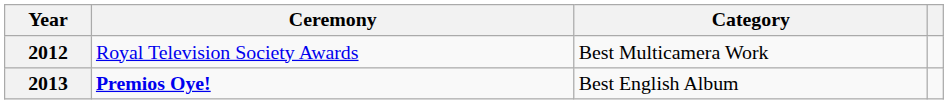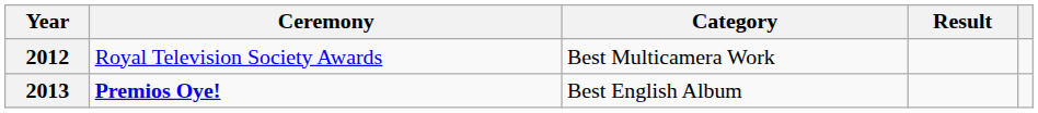 <table class="wikitable sortable plainrowheaders" style="width: 60%;">
 <tr>
 <th scope="col">Year</th>
 <th scope="col">Ceremony</th>
 <th scope="col">Category</th>
+<th scope="col">Result</th>
 <th scope="col" class="unsortable"></th>
 </tr>
 <tr>
 <th rowspan="1" scope="row">2012</th>
 <td><a href='#'> Royal Television Society Awards</a></td>
 <td>Best Multicamera Work</td>
+<td></td>
 <td style="text-align:center;"></td>
 </tr>
 <tr>
 <th rowspan="1" scope="row">2013</th>
 <td><strong><a href='#'>Premios Oye!</a></strong></td>
 <td>Best English Album</td>
+<td></td>
 <td style="text-align:center;"></td>
 </tr>
 </table>
